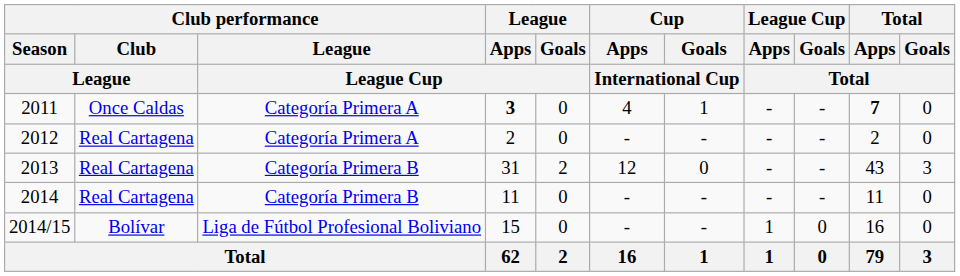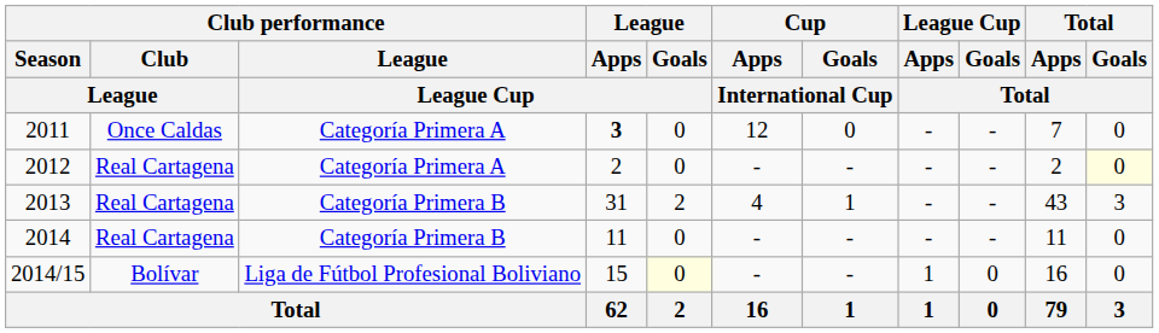 <table class="wikitable" style="text-align:center;">
 <tr>
 <th colspan=3>Club performance</th>
 <th colspan=2>League</th>
 <th colspan=2>Cup</th>
 <th colspan=2>League Cup</th>
 <th colspan=2>Total</th>
 </tr>
 <tr>
 <th>Season</th>
 <th>Club</th>
 <th>League</th>
 <th>Apps</th>
 <th>Goals</th>
 <th>Apps</th>
 <th>Goals</th>
 <th>Apps</th>
 <th>Goals</th>
 <th>Apps</th>
 <th>Goals</th>
 </tr>
 <tr>
 <th colspan=2>League</th>
 <th colspan=3>League Cup</th>
 <th colspan=2>International Cup</th>
 <th colspan=6>Total</th>
 </tr>
 <tr>
 <td>2011</td>
 <td><a href='#'>Once Caldas</a></td>
 <td><a href='#'>Categoría Primera A</a></td>
 <td><strong>3</strong></td>
 <td>0</td>
-<td>4</td>
-<td>1</td>
+<td>12</td>
+<td>0</td>
 <td>-</td>
 <td>-</td>
-<td><strong>7</strong></td>
+<td>7</td>
 <td>0</td>
 </tr>
 <tr>
 <td>2012</td>
 <td><a href='#'>Real Cartagena</a></td>
 <td><a href='#'>Categoría Primera A</a></td>
 <td>2</td>
 <td>0</td>
 <td>-</td>
 <td>-</td>
 <td>-</td>
 <td>-</td>
 <td>2</td>
-<td>0</td>
+<td style="background: lightyellow;">0</td>
 </tr>
 <tr>
 <td>2013</td>
 <td><a href='#'>Real Cartagena</a></td>
 <td><a href='#'>Categoría Primera B</a></td>
 <td>31</td>
 <td>2</td>
-<td>12</td>
-<td>0</td>
+<td>4</td>
+<td>1</td>
 <td>-</td>
 <td>-</td>
 <td>43</td>
 <td>3</td>
 </tr>
 <tr>
 <td>2014</td>
 <td><a href='#'>Real Cartagena</a></td>
 <td><a href='#'>Categoría Primera B</a></td>
 <td>11</td>
 <td>0</td>
 <td>-</td>
 <td>-</td>
 <td>-</td>
 <td>-</td>
 <td>11</td>
 <td>0</td>
 </tr>
 <tr>
 <td>2014/15</td>
 <td><a href='#'>Bolívar</a></td>
 <td><a href='#'>Liga de Fútbol Profesional Boliviano</a></td>
 <td>15</td>
-<td>0</td>
+<td style="background: lightyellow;">0</td>
 <td>-</td>
 <td>-</td>
 <td>1</td>
 <td>0</td>
 <td>16</td>
 <td>0</td>
 </tr>
 <tr>
 <th colspan=3>Total</th>
 <th>62</th>
 <th>2</th>
 <th>16</th>
 <th>1</th>
 <th>1</th>
 <th>0</th>
 <th>79</th>
 <th>3</th>
 </tr>
 </table>
